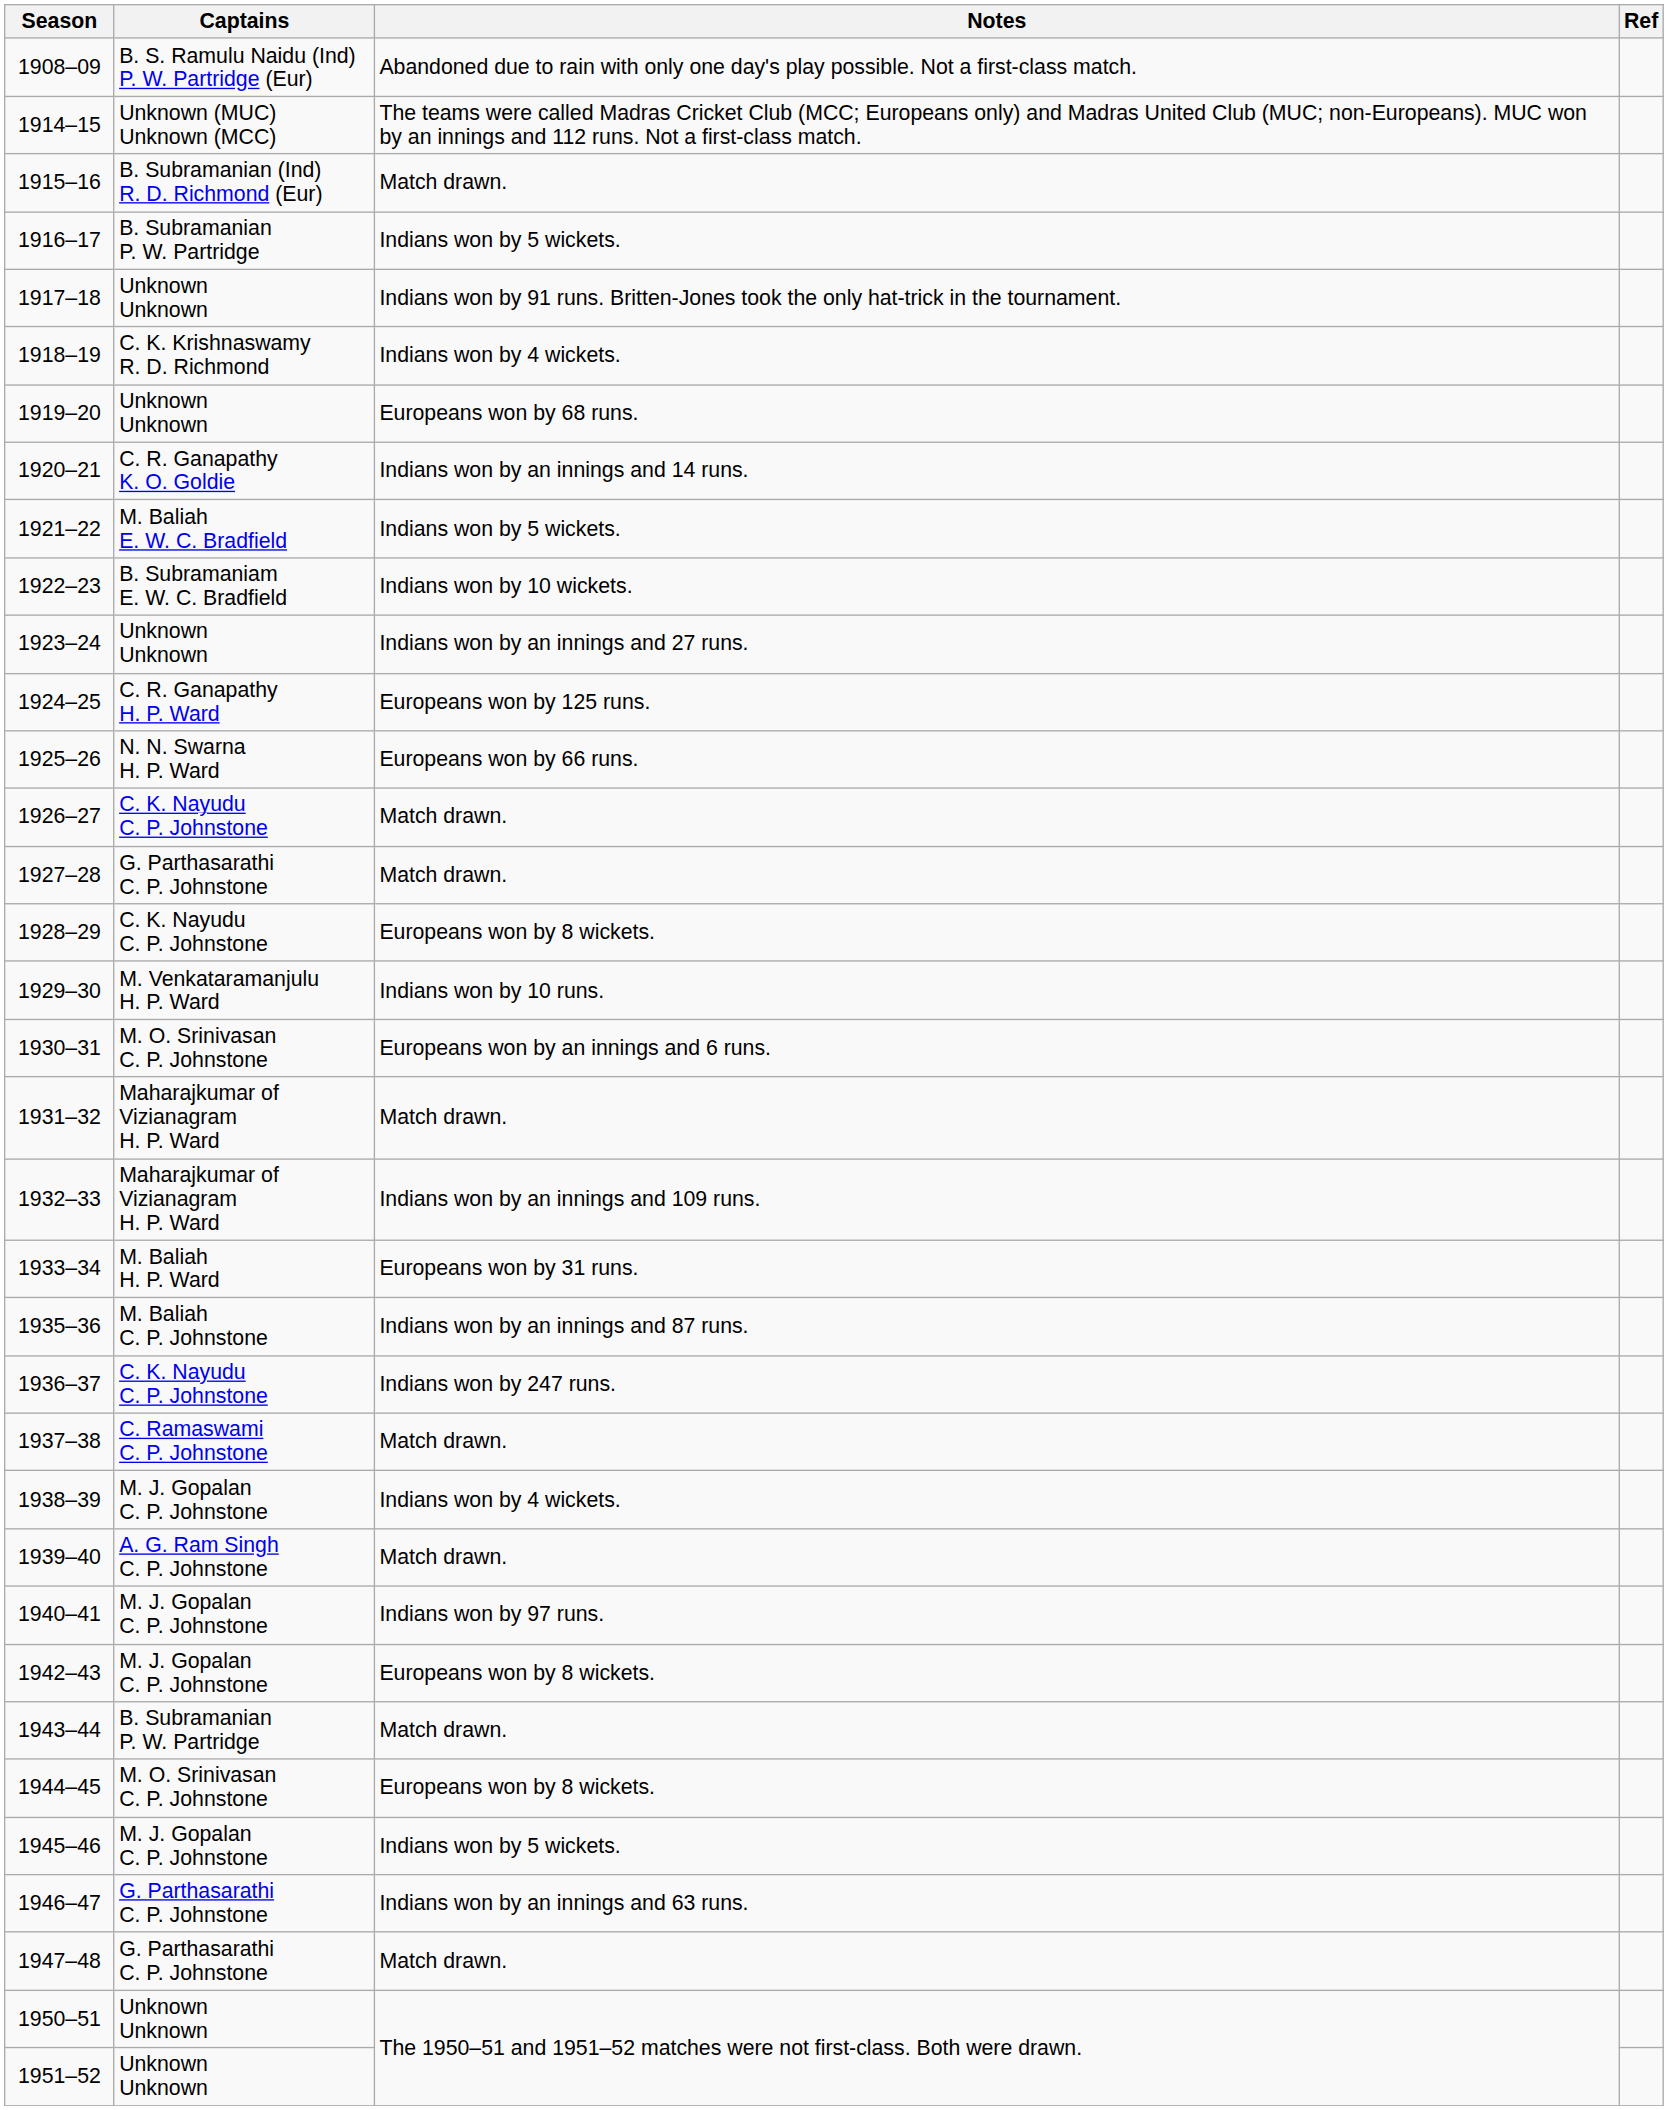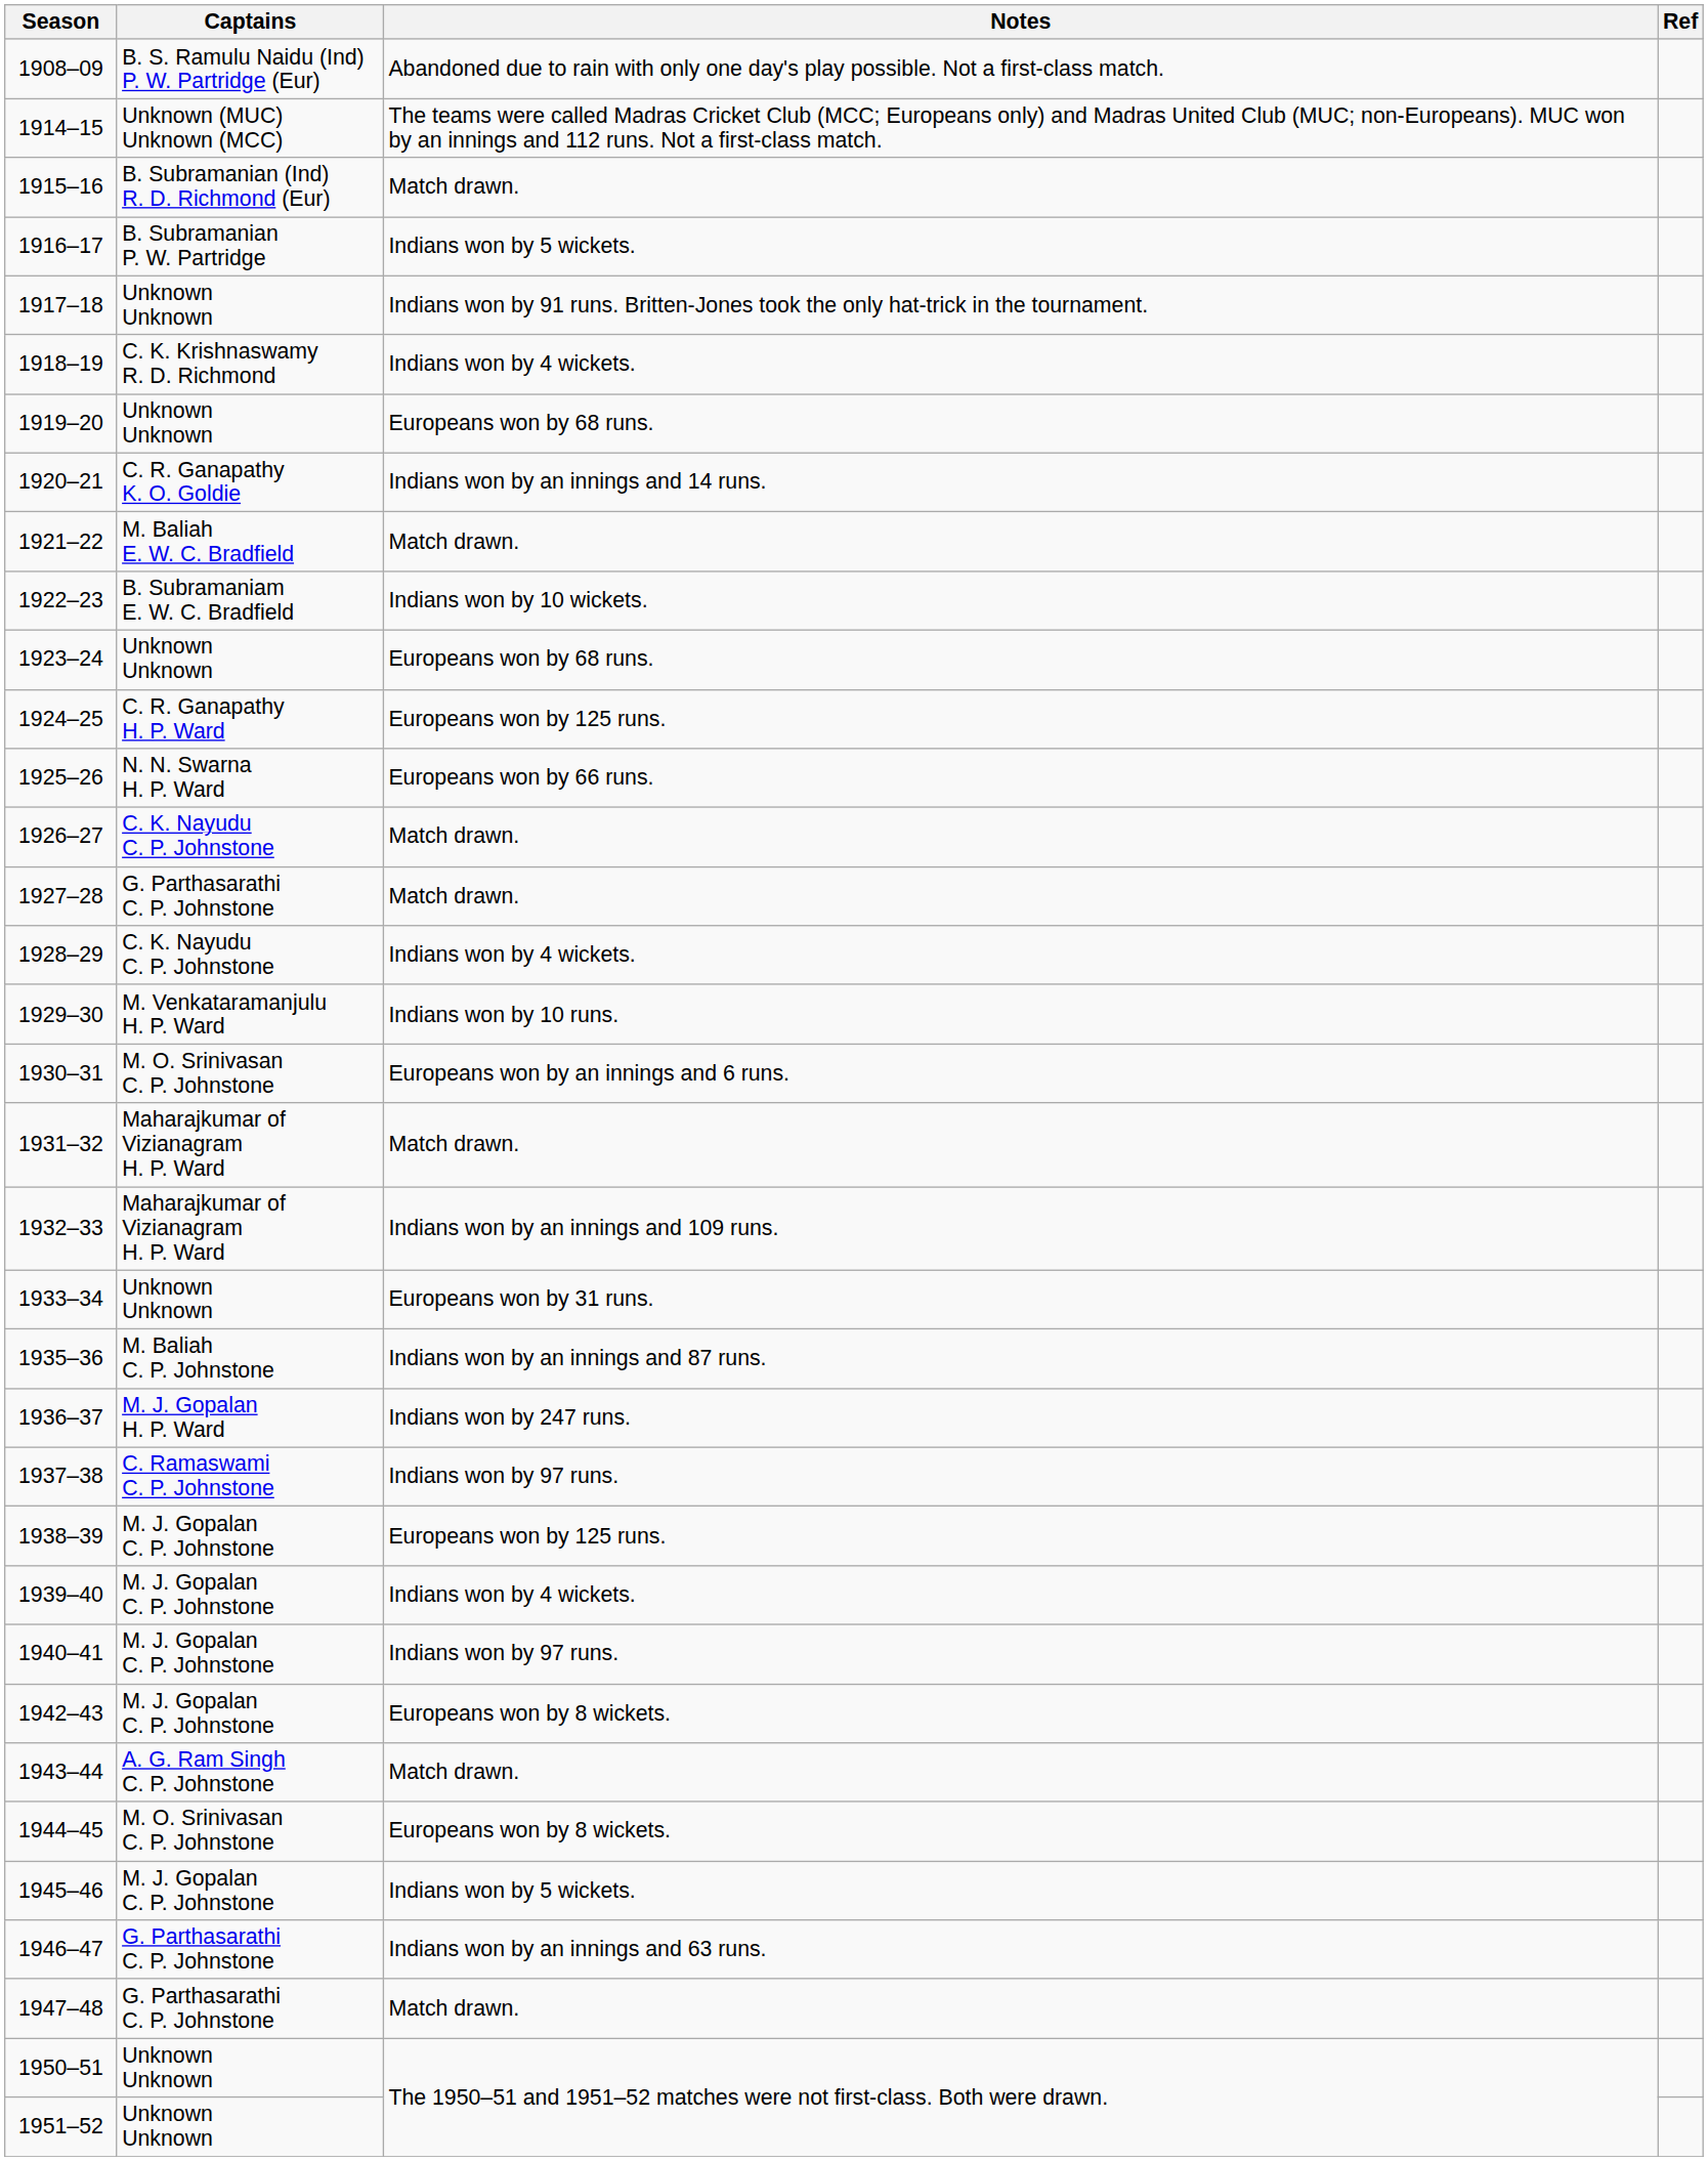 <table class="wikitable">
 <tr>
 <th style="width:75px">Season</th>
 <th>Captains</th>
 <th>Notes</th>
 <th>Ref</th>
 </tr>
 <tr>
 <td align="center">1908–09</td>
 <td>B. S. Ramulu Naidu (Ind)<br><a href='#'>P. W. Partridge</a> (Eur)</td>
 <td>Abandoned due to rain with only one day's play possible. Not a first-class match.</td>
 <td></td>
 </tr>
 <tr>
 <td align="center">1914–15</td>
 <td>Unknown (MUC)<br>Unknown (MCC)</td>
 <td>The teams were called Madras Cricket Club (MCC; Europeans only) and Madras United Club (MUC; non-Europeans). MUC won by an innings and 112 runs. Not a first-class match.</td>
 <td></td>
 </tr>
 <tr>
 <td align="center">1915–16</td>
 <td>B. Subramanian (Ind)<br><a href='#'>R. D. Richmond</a> (Eur)</td>
 <td>Match drawn.</td>
 <td></td>
 </tr>
 <tr>
 <td align="center">1916–17</td>
 <td>B. Subramanian<br>P. W. Partridge</td>
 <td>Indians won by 5 wickets.</td>
 <td></td>
 </tr>
 <tr>
 <td align="center">1917–18</td>
 <td>Unknown<br>Unknown</td>
 <td>Indians won by 91 runs. Britten-Jones took the only hat-trick in the tournament.</td>
 <td></td>
 </tr>
 <tr>
 <td align="center">1918–19</td>
 <td>C. K. Krishnaswamy<br>R. D. Richmond</td>
 <td>Indians won by 4 wickets.</td>
 <td></td>
 </tr>
 <tr>
 <td align="center">1919–20</td>
 <td>Unknown<br>Unknown</td>
 <td>Europeans won by 68 runs.</td>
 <td></td>
 </tr>
 <tr>
 <td align="center">1920–21</td>
 <td>C. R. Ganapathy<br><a href='#'>K. O. Goldie</a></td>
 <td>Indians won by an innings and 14 runs.</td>
 <td></td>
 </tr>
 <tr>
 <td align="center">1921–22</td>
 <td>M. Baliah<br><a href='#'>E. W. C. Bradfield</a></td>
-<td>Indians won by 5 wickets.</td>
+<td>Match drawn.</td>
 <td></td>
 </tr>
 <tr>
 <td align="center">1922–23</td>
 <td>B. Subramaniam<br>E. W. C. Bradfield</td>
 <td>Indians won by 10 wickets.</td>
 <td></td>
 </tr>
 <tr>
 <td align="center">1923–24</td>
 <td>Unknown<br>Unknown</td>
-<td>Indians won by an innings and 27 runs.</td>
+<td>Europeans won by 68 runs.</td>
 <td></td>
 </tr>
 <tr>
 <td align="center">1924–25</td>
 <td>C. R. Ganapathy<br><a href='#'>H. P. Ward</a></td>
 <td>Europeans won by 125 runs.</td>
 <td></td>
 </tr>
 <tr>
 <td align="center">1925–26</td>
 <td>N. N. Swarna<br>H. P. Ward</td>
 <td>Europeans won by 66 runs.</td>
 <td></td>
 </tr>
 <tr>
 <td align="center">1926–27</td>
 <td><a href='#'>C. K. Nayudu</a><br><a href='#'>C. P. Johnstone</a></td>
 <td>Match drawn.</td>
 <td></td>
 </tr>
 <tr>
 <td align="center">1927–28</td>
 <td>G. Parthasarathi<br>C. P. Johnstone</td>
 <td>Match drawn.</td>
 <td></td>
 </tr>
 <tr>
 <td align="center">1928–29</td>
 <td>C. K. Nayudu<br>C. P. Johnstone</td>
-<td>Europeans won by 8 wickets.</td>
+<td>Indians won by 4 wickets.</td>
 <td></td>
 </tr>
 <tr>
 <td align="center">1929–30</td>
 <td>M. Venkataramanjulu<br>H. P. Ward</td>
 <td>Indians won by 10 runs.</td>
 <td></td>
 </tr>
 <tr>
 <td align="center">1930–31</td>
 <td>M. O. Srinivasan<br>C. P. Johnstone</td>
 <td>Europeans won by an innings and 6 runs.</td>
 <td></td>
 </tr>
 <tr>
 <td align="center">1931–32</td>
 <td>Maharajkumar of Vizianagram<br>H. P. Ward</td>
 <td>Match drawn.</td>
 <td></td>
 </tr>
 <tr>
 <td align="center">1932–33</td>
 <td>Maharajkumar of Vizianagram<br>H. P. Ward</td>
 <td>Indians won by an innings and 109 runs.</td>
 <td></td>
 </tr>
 <tr>
 <td align="center">1933–34</td>
-<td>M. Baliah<br>H. P. Ward</td>
+<td>Unknown<br>Unknown</td>
 <td>Europeans won by 31 runs.</td>
 <td></td>
 </tr>
 <tr>
 <td align="center">1935–36</td>
 <td>M. Baliah<br>C. P. Johnstone</td>
 <td>Indians won by an innings and 87 runs.</td>
 <td></td>
 </tr>
 <tr>
 <td align="center">1936–37</td>
-<td><a href='#'>C. K. Nayudu</a><br><a href='#'>C. P. Johnstone</a></td>
+<td><a href='#'>M. J. Gopalan</a><br>H. P. Ward</td>
 <td>Indians won by 247 runs.</td>
 <td></td>
 </tr>
 <tr>
 <td align="center">1937–38</td>
 <td><a href='#'>C. Ramaswami</a><br><a href='#'>C. P. Johnstone</a></td>
-<td>Match drawn.</td>
+<td>Indians won by 97 runs.</td>
 <td></td>
 </tr>
 <tr>
 <td align="center">1938–39</td>
 <td>M. J. Gopalan<br>C. P. Johnstone</td>
-<td>Indians won by 4 wickets.</td>
+<td>Europeans won by 125 runs.</td>
 <td></td>
 </tr>
 <tr>
 <td align="center">1939–40</td>
-<td><a href='#'>A. G. Ram Singh</a><br>C. P. Johnstone</td>
-<td>Match drawn.</td>
+<td>M. J. Gopalan<br>C. P. Johnstone</td>
+<td>Indians won by 4 wickets.</td>
 <td></td>
 </tr>
 <tr>
 <td align="center">1940–41</td>
 <td>M. J. Gopalan<br>C. P. Johnstone</td>
 <td>Indians won by 97 runs.</td>
 <td></td>
 </tr>
 <tr>
 <td align="center">1942–43</td>
 <td>M. J. Gopalan<br>C. P. Johnstone</td>
 <td>Europeans won by 8 wickets.</td>
 <td></td>
 </tr>
 <tr>
 <td align="center">1943–44</td>
-<td>B. Subramanian<br>P. W. Partridge</td>
+<td><a href='#'>A. G. Ram Singh</a><br>C. P. Johnstone</td>
 <td>Match drawn.</td>
 <td></td>
 </tr>
 <tr>
 <td align="center">1944–45</td>
 <td>M. O. Srinivasan<br>C. P. Johnstone</td>
 <td>Europeans won by 8 wickets.</td>
 <td></td>
 </tr>
 <tr>
 <td align="center">1945–46</td>
 <td>M. J. Gopalan<br>C. P. Johnstone</td>
 <td>Indians won by 5 wickets.</td>
 <td></td>
 </tr>
 <tr>
 <td align="center">1946–47</td>
 <td><a href='#'>G. Parthasarathi</a><br>C. P. Johnstone</td>
 <td>Indians won by an innings and 63 runs.</td>
 <td></td>
 </tr>
 <tr>
 <td align="center">1947–48</td>
 <td>G. Parthasarathi<br>C. P. Johnstone</td>
 <td>Match drawn.</td>
 <td></td>
 </tr>
 <tr>
 <td align="center">1950–51</td>
 <td>Unknown<br>Unknown</td>
 <td rowspan="2">The 1950–51 and 1951–52 matches were not first-class. Both were drawn.</td>
 <td></td>
 </tr>
 <tr>
 <td align="center">1951–52</td>
 <td>Unknown<br>Unknown</td>
 <td></td>
 </tr>
 <tr>
 </tr>
 </table>
